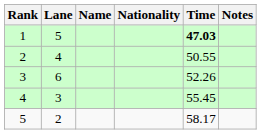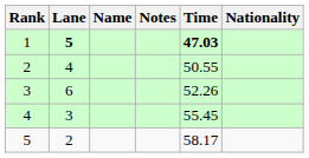 <table class="wikitable sortable" style="text-align:center">
 <tr>
 <th>Rank</th>
 <th>Lane</th>
 <th>Name</th>
+<th>Notes</th>
+<th>Time</th>
 <th>Nationality</th>
-<th>Time</th>
-<th>Notes</th>
 </tr>
 <tr bgcolor=ccffcc>
 <td>1</td>
-<td>5</td>
+<td><strong>5</strong></td>
 <td align=left></td>
+<td><strong></strong></td>
+<td><strong>47.03</strong></td>
 <td align=left></td>
-<td><strong>47.03</strong></td>
-<td><strong></strong></td>
 </tr>
 <tr bgcolor=ccffcc>
 <td>2</td>
 <td>4</td>
 <td align=left></td>
+<td><strong></strong></td>
+<td>50.55</td>
 <td align=left></td>
-<td>50.55</td>
-<td><strong></strong></td>
 </tr>
 <tr bgcolor=ccffcc>
 <td>3</td>
 <td>6</td>
 <td align=left></td>
+<td><strong></strong></td>
+<td>52.26</td>
 <td align=left></td>
-<td>52.26</td>
-<td><strong></strong></td>
 </tr>
 <tr bgcolor=ccffcc>
 <td>4</td>
 <td>3</td>
 <td align=left></td>
+<td><strong></strong></td>
+<td>55.45</td>
 <td align=left></td>
-<td>55.45</td>
-<td><strong></strong></td>
 </tr>
 <tr>
 <td>5</td>
 <td>2</td>
 <td align=left></td>
+<td></td>
+<td>58.17</td>
 <td align=left></td>
-<td>58.17</td>
-<td></td>
 </tr>
 </table>
